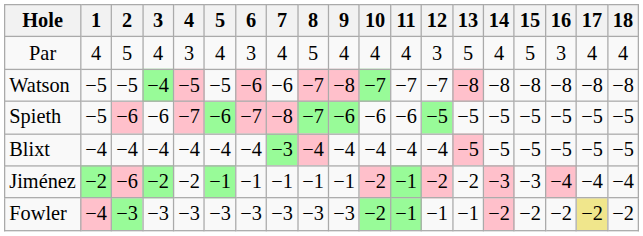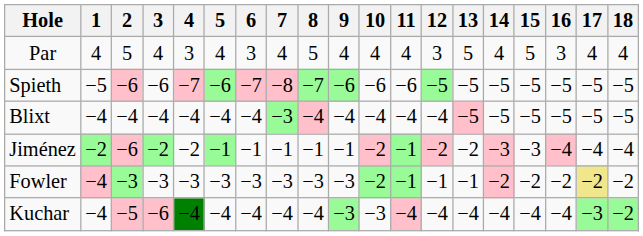 <table class="wikitable" style="text-align:center">
 <tr>
 <th>Hole</th>
 <th> 1 </th>
 <th> 2 </th>
 <th> 3 </th>
 <th> 4 </th>
 <th> 5 </th>
 <th> 6 </th>
 <th> 7 </th>
 <th> 8 </th>
 <th> 9 </th>
 <th>10</th>
 <th>11</th>
 <th>12</th>
 <th>13</th>
 <th>14</th>
 <th>15</th>
 <th>16</th>
 <th>17</th>
 <th>18</th>
 </tr>
 <tr>
 <td>Par</td>
 <td>4</td>
 <td>5</td>
 <td>4</td>
 <td>3</td>
 <td>4</td>
 <td>3</td>
 <td>4</td>
 <td>5</td>
 <td>4</td>
 <td>4</td>
 <td>4</td>
 <td>3</td>
 <td>5</td>
 <td>4</td>
 <td>5</td>
 <td>3</td>
 <td>4</td>
 <td>4</td>
-</tr>
-<tr>
-<td align=left> Watson</td>
-<td>−5</td>
-<td>−5</td>
-<td style="background: PaleGreen;">−4</td>
-<td style="background: Pink;">−5</td>
-<td>−5</td>
-<td style="background: Pink;">−6</td>
-<td>−6</td>
-<td style="background: Pink;">−7</td>
-<td style="background: Pink;">−8</td>
-<td style="background: PaleGreen;">−7</td>
-<td>−7</td>
-<td>−7</td>
-<td style="background: Pink;">−8</td>
-<td>−8</td>
-<td>−8</td>
-<td>−8</td>
-<td>−8</td>
-<td>−8</td>
 </tr>
 <tr>
 <td align=left> Spieth</td>
 <td>−5</td>
 <td style="background: Pink;">−6</td>
 <td>−6</td>
 <td style="background: Pink;">−7</td>
 <td style="background: PaleGreen;">−6</td>
 <td style="background: Pink;">−7</td>
 <td style="background: Pink;">−8</td>
 <td style="background: PaleGreen;">−7</td>
 <td style="background: PaleGreen;">−6</td>
 <td>−6</td>
 <td>−6</td>
 <td style="background: PaleGreen;">−5</td>
 <td>−5</td>
 <td>−5</td>
 <td>−5</td>
 <td>−5</td>
 <td>−5</td>
 <td>−5</td>
 </tr>
 <tr>
 <td align=left> Blixt</td>
 <td>−4</td>
 <td>−4</td>
 <td>−4</td>
 <td>−4</td>
 <td>−4</td>
 <td>−4</td>
 <td style="background: PaleGreen;">−3</td>
 <td style="background: Pink;">−4</td>
 <td>−4</td>
 <td>−4</td>
 <td>−4</td>
 <td>−4</td>
 <td style="background: Pink;">−5</td>
 <td>−5</td>
 <td>−5</td>
 <td>−5</td>
 <td>−5</td>
 <td>−5</td>
 </tr>
 <tr>
 <td align=left> Jiménez</td>
 <td style="background: PaleGreen;">−2</td>
 <td style="background: Pink;">−6</td>
 <td style="background: PaleGreen;">−2</td>
 <td>−2</td>
 <td style="background: PaleGreen;">−1</td>
 <td>−1</td>
 <td>−1</td>
 <td>−1</td>
 <td>−1</td>
 <td style="background: Pink;">−2</td>
 <td style="background: PaleGreen;">−1</td>
 <td style="background: Pink;">−2</td>
 <td>−2</td>
 <td style="background: Pink;">−3</td>
 <td>−3</td>
 <td style="background: Pink;">−4</td>
 <td>−4</td>
 <td>−4</td>
 </tr>
 <tr>
 <td align=left> Fowler</td>
 <td style="background: Pink;">−4</td>
 <td style="background: PaleGreen;">−3</td>
 <td>−3</td>
 <td>−3</td>
 <td>−3</td>
 <td>−3</td>
 <td>−3</td>
 <td>−3</td>
 <td>−3</td>
 <td style="background: PaleGreen;">−2</td>
 <td style="background: PaleGreen;">−1</td>
 <td>−1</td>
 <td>−1</td>
 <td style="background: Pink;">−2</td>
 <td>−2</td>
 <td>−2</td>
 <td style="background: khaki;">−2</td>
 <td>−2</td>
 </tr>
+<tr>
+<td align=left> Kuchar</td>
+<td>−4</td>
+<td style="background: Pink;">−5</td>
+<td style="background: Pink;">−6</td>
+<td style="background: Green;">−4</td>
+<td>−4</td>
+<td>−4</td>
+<td>−4</td>
+<td>−4</td>
+<td style="background: PaleGreen;">−3</td>
+<td>−3</td>
+<td style="background: Pink;">−4</td>
+<td>−4</td>
+<td>−4</td>
+<td>−4</td>
+<td>−4</td>
+<td>−4</td>
+<td style="background: PaleGreen;">−3</td>
+<td style="background: PaleGreen;">−2</td>
+</tr>
 </table>
